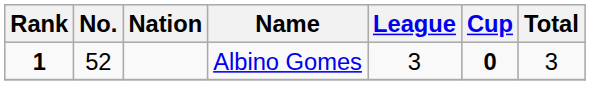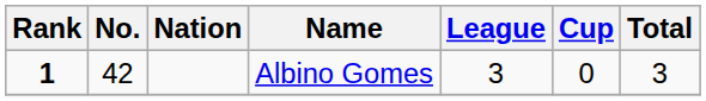 <table class="wikitable sortable" style="font-size: 95%; text-align: center;">
 <tr>
 <th>Rank</th>
 <th>No.</th>
 <th>Nation</th>
 <th>Name</th>
 <th><a href='#'>League</a></th>
 <th><a href='#'>Cup</a></th>
 <th>Total</th>
 </tr>
 <tr>
 <td><strong>1</strong></td>
-<td>52</td>
+<td>42</td>
 <td></td>
 <td><a href='#'>Albino Gomes</a></td>
 <td>3</td>
-<td><strong>0</strong></td>
+<td>0</td>
 <td>3</td>
 </tr>
 <tr>
 </tr>
 </table>
